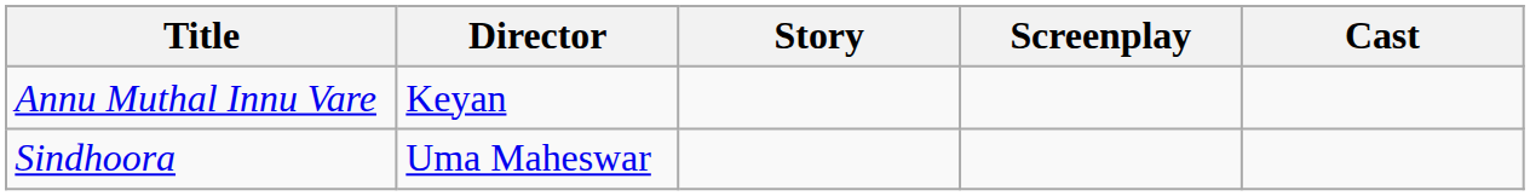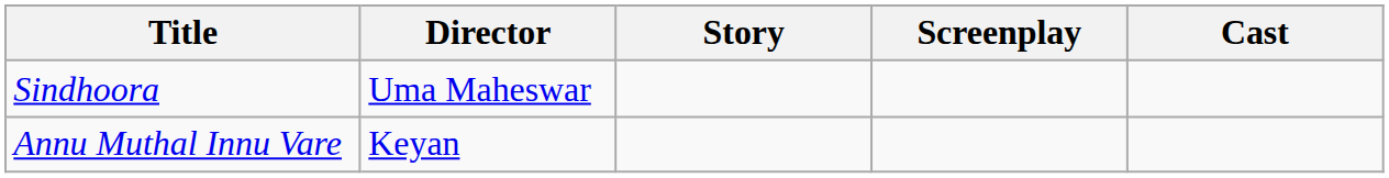 <table class="wikitable sortable">
 <tr>
 <th width="25%">Title</th>
 <th width="18%">Director</th>
 <th width="18%">Story</th>
 <th width="18%">Screenplay</th>
 <th width="18%">Cast</th>
 </tr>
 <tr>
+<td><em><a href='#'>Sindhoora</a></em></td>
+<td><a href='#'>Uma Maheswar</a></td>
+<td></td>
+<td></td>
+<td></td>
+</tr>
+<tr>
 <td><em><a href='#'>Annu Muthal Innu Vare</a></em></td>
 <td><a href='#'>Keyan</a></td>
 <td></td>
 <td></td>
 <td></td>
 </tr>
-<tr>
-<td><em><a href='#'>Sindhoora</a></em></td>
-<td><a href='#'>Uma Maheswar</a></td>
-<td></td>
-<td></td>
-<td></td>
-</tr>
 </table>
